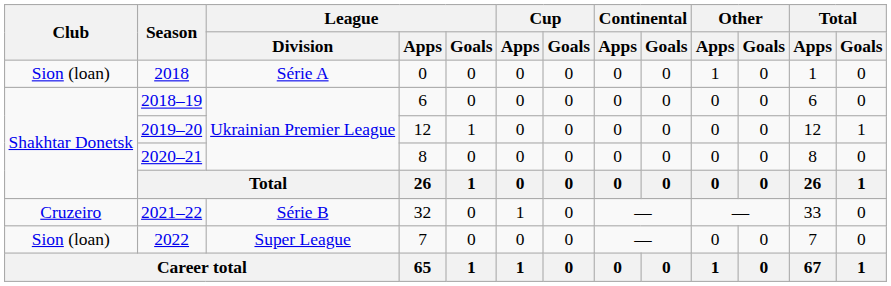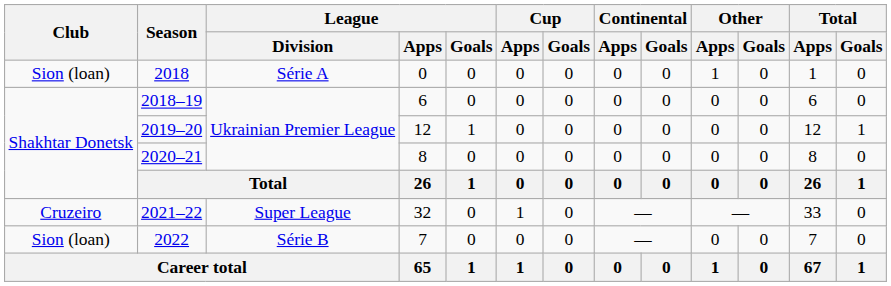 <table class="wikitable" style="text-align:center">
 <tr>
 <th rowspan="2">Club</th>
 <th rowspan="2">Season</th>
 <th colspan="3">League</th>
 <th colspan="2">Cup</th>
 <th colspan="2">Continental</th>
 <th colspan="2">Other</th>
 <th colspan="2">Total</th>
 </tr>
 <tr>
 <th>Division</th>
 <th>Apps</th>
 <th>Goals</th>
 <th>Apps</th>
 <th>Goals</th>
 <th>Apps</th>
 <th>Goals</th>
 <th>Apps</th>
 <th>Goals</th>
 <th>Apps</th>
 <th>Goals</th>
 </tr>
 <tr>
 <td><a href='#'>Sion</a> (loan)</td>
 <td><a href='#'>2018</a></td>
 <td><a href='#'>Série A</a></td>
 <td>0</td>
 <td>0</td>
 <td>0</td>
 <td>0</td>
 <td>0</td>
 <td>0</td>
 <td>1</td>
 <td>0</td>
 <td>1</td>
 <td>0</td>
 </tr>
 <tr>
 <td rowspan="4"><a href='#'>Shakhtar Donetsk</a></td>
 <td><a href='#'>2018–19</a></td>
 <td rowspan="3"><a href='#'>Ukrainian Premier League</a></td>
 <td>6</td>
 <td>0</td>
 <td>0</td>
 <td>0</td>
 <td>0</td>
 <td>0</td>
 <td>0</td>
 <td>0</td>
 <td>6</td>
 <td>0</td>
 </tr>
 <tr>
 <td><a href='#'>2019–20</a></td>
 <td>12</td>
 <td>1</td>
 <td>0</td>
 <td>0</td>
 <td>0</td>
 <td>0</td>
 <td>0</td>
 <td>0</td>
 <td>12</td>
 <td>1</td>
 </tr>
 <tr>
 <td><a href='#'>2020–21</a></td>
 <td>8</td>
 <td>0</td>
 <td>0</td>
 <td>0</td>
 <td>0</td>
 <td>0</td>
 <td>0</td>
 <td>0</td>
 <td>8</td>
 <td>0</td>
 </tr>
 <tr>
 <th colspan="2">Total</th>
 <th>26</th>
 <th>1</th>
 <th>0</th>
 <th>0</th>
 <th>0</th>
 <th>0</th>
 <th>0</th>
 <th>0</th>
 <th>26</th>
 <th>1</th>
 </tr>
 <tr>
 <td><a href='#'>Cruzeiro</a></td>
 <td><a href='#'>2021–22</a></td>
-<td><a href='#'>Série B</a></td>
+<td><a href='#'>Super League</a></td>
 <td>32</td>
 <td>0</td>
 <td>1</td>
 <td>0</td>
 <td colspan="2">—</td>
 <td colspan="2">—</td>
 <td>33</td>
 <td>0</td>
 </tr>
 <tr>
 <td><a href='#'>Sion</a> (loan)</td>
 <td><a href='#'>2022</a></td>
-<td><a href='#'>Super League</a></td>
+<td><a href='#'>Série B</a></td>
 <td>7</td>
 <td>0</td>
 <td>0</td>
 <td>0</td>
 <td colspan="2">—</td>
 <td>0</td>
 <td>0</td>
 <td>7</td>
 <td>0</td>
 </tr>
 <tr>
 <th colspan="3">Career total</th>
 <th>65</th>
 <th>1</th>
 <th>1</th>
 <th>0</th>
 <th>0</th>
 <th>0</th>
 <th>1</th>
 <th>0</th>
 <th>67</th>
 <th>1</th>
 </tr>
 </table>
